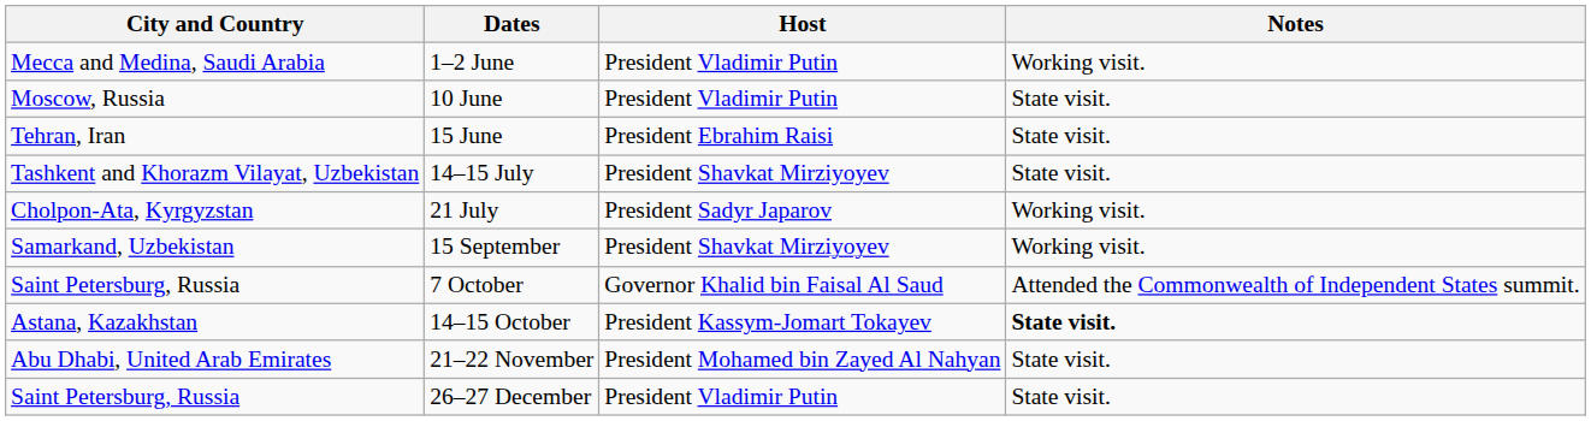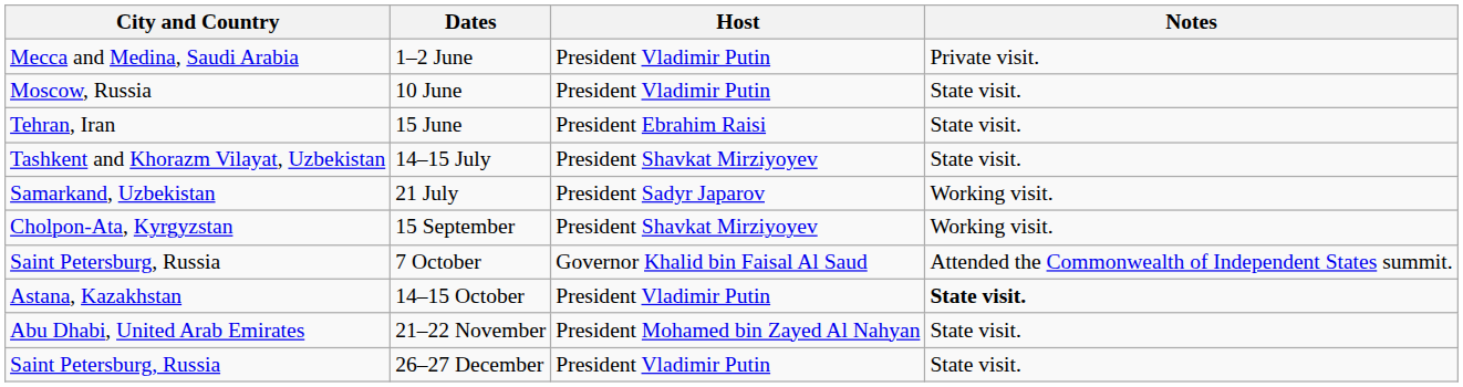 <table class="wikitable mw-collapsible" cellpadding="0" cellspacing="0">
 <tr>
 <th scope="col">City and Country</th>
 <th align="center" scope="col">Dates</th>
 <th align="center" scope="col">Host</th>
 <th align="center" scope="col">Notes</th>
 </tr>
 <tr>
 <td scope="row"><a href='#'>Mecca</a> and <a href='#'>Medina</a>, <a href='#'>Saudi Arabia</a></td>
 <td>1–2 June</td>
 <td>President <a href='#'>Vladimir Putin</a></td>
-<td>Working visit.</td>
+<td>Private visit.</td>
 </tr>
 <tr>
 <td scope="row"><a href='#'>Moscow</a>, Russia</td>
 <td>10 June</td>
 <td>President <a href='#'>Vladimir Putin</a></td>
 <td>State visit.</td>
 </tr>
 <tr>
 <td scope="row"><a href='#'>Tehran</a>, Iran</td>
 <td>15 June</td>
 <td>President <a href='#'>Ebrahim Raisi</a></td>
 <td>State visit.</td>
 </tr>
 <tr>
 <td scope="row"><a href='#'>Tashkent</a> and <a href='#'>Khorazm Vilayat</a>, <a href='#'>Uzbekistan</a></td>
 <td>14–15 July</td>
 <td>President <a href='#'>Shavkat Mirziyoyev</a></td>
 <td>State visit.</td>
 </tr>
 <tr>
-<td scope="row"><a href='#'>Cholpon-Ata</a>, <a href='#'>Kyrgyzstan</a></td>
+<td scope="row"><a href='#'>Samarkand</a>, <a href='#'>Uzbekistan</a></td>
 <td>21 July</td>
 <td>President <a href='#'>Sadyr Japarov</a></td>
 <td>Working visit.</td>
 </tr>
 <tr>
-<td scope="row"><a href='#'>Samarkand</a>, <a href='#'>Uzbekistan</a></td>
+<td scope="row"><a href='#'>Cholpon-Ata</a>, <a href='#'>Kyrgyzstan</a></td>
 <td>15 September</td>
 <td>President <a href='#'>Shavkat Mirziyoyev</a></td>
 <td>Working visit.</td>
 </tr>
 <tr>
 <td scope="row"><a href='#'>Saint Petersburg</a>, Russia</td>
 <td>7 October</td>
 <td>Governor <a href='#'>Khalid bin Faisal Al Saud</a></td>
 <td>Attended the <a href='#'>Commonwealth of Independent States</a> summit.</td>
 </tr>
 <tr>
 <td scope="row"><a href='#'>Astana</a>, <a href='#'>Kazakhstan</a></td>
 <td>14–15 October</td>
-<td>President <a href='#'>Kassym-Jomart Tokayev</a></td>
+<td>President <a href='#'>Vladimir Putin</a></td>
 <td><strong>State visit.</strong></td>
 </tr>
 <tr>
 <td scope="row"><a href='#'>Abu Dhabi</a>, <a href='#'>United Arab Emirates</a></td>
 <td>21–22 November</td>
 <td>President <a href='#'>Mohamed bin Zayed Al Nahyan</a></td>
 <td>State visit.</td>
 </tr>
 <tr>
 <td><a href='#'>Saint Petersburg, Russia</a></td>
 <td>26–27 December</td>
 <td>President <a href='#'>Vladimir Putin</a></td>
 <td>State visit.</td>
 </tr>
 </table>
